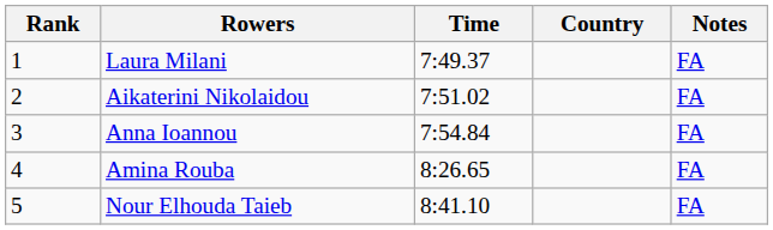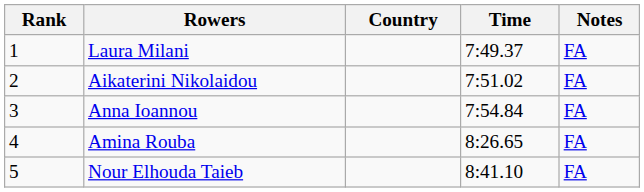 <table class="wikitable" width=60%>
 <tr>
 <th>Rank</th>
 <th>Rowers</th>
+<th>Country</th>
 <th>Time</th>
-<th>Country</th>
 <th>Notes</th>
 </tr>
 <tr>
 <td>1</td>
 <td><a href='#'>Laura Milani</a></td>
+<td></td>
 <td>7:49.37</td>
-<td></td>
 <td><a href='#'>FA</a></td>
 </tr>
 <tr>
 <td>2</td>
 <td><a href='#'>Aikaterini Nikolaidou</a></td>
+<td></td>
 <td>7:51.02</td>
-<td></td>
 <td><a href='#'>FA</a></td>
 </tr>
 <tr>
 <td>3</td>
 <td><a href='#'>Anna Ioannou</a></td>
+<td></td>
 <td>7:54.84</td>
-<td></td>
 <td><a href='#'>FA</a></td>
 </tr>
 <tr>
 <td>4</td>
 <td><a href='#'>Amina Rouba</a></td>
+<td></td>
 <td>8:26.65</td>
-<td></td>
 <td><a href='#'>FA</a></td>
 </tr>
 <tr>
 <td>5</td>
 <td><a href='#'>Nour Elhouda Taieb</a></td>
+<td></td>
 <td>8:41.10</td>
-<td></td>
 <td><a href='#'>FA</a></td>
 </tr>
 </table>
